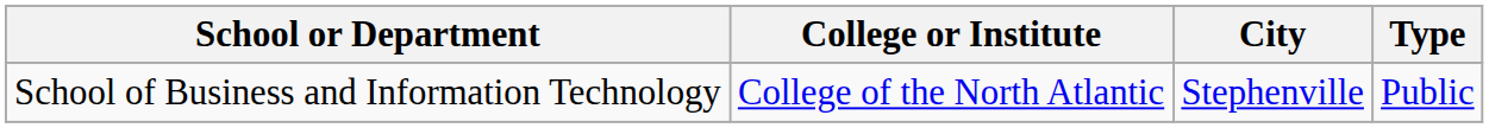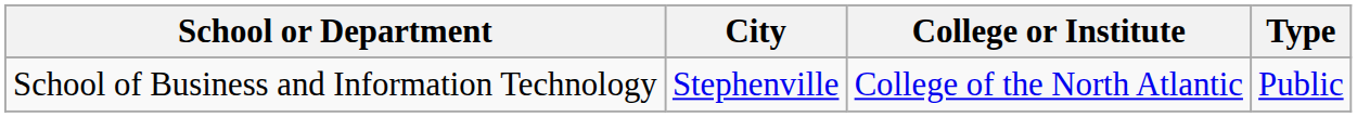 <table class="wikitable sortable mw-collapsible mw-collapsed">
 <tr>
 <th>School or Department</th>
+<th>City</th>
 <th>College or Institute</th>
-<th>City</th>
 <th>Type</th>
 </tr>
 <tr>
 <td>School of Business and Information Technology</td>
+<td><a href='#'>Stephenville</a></td>
 <td><a href='#'>College of the North Atlantic</a></td>
-<td><a href='#'>Stephenville</a></td>
 <td><a href='#'>Public</a></td>
 </tr>
 </table>
